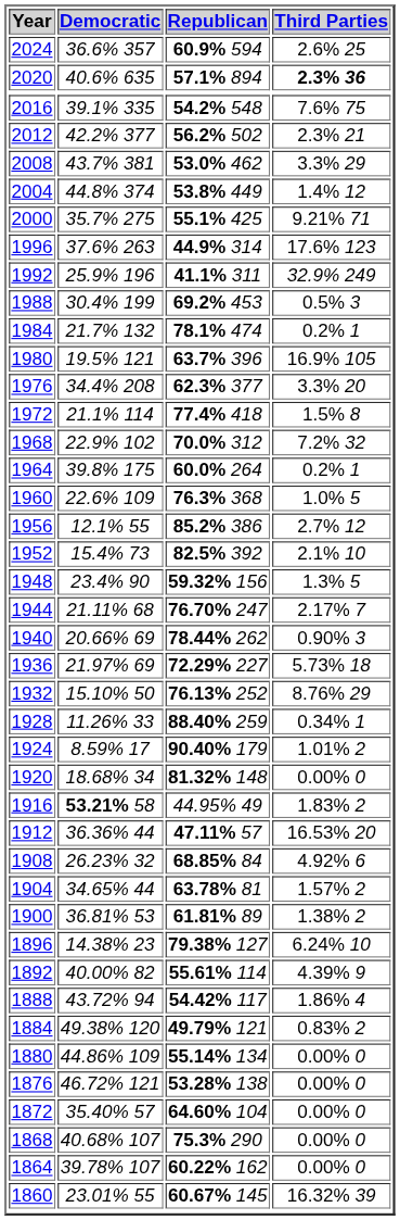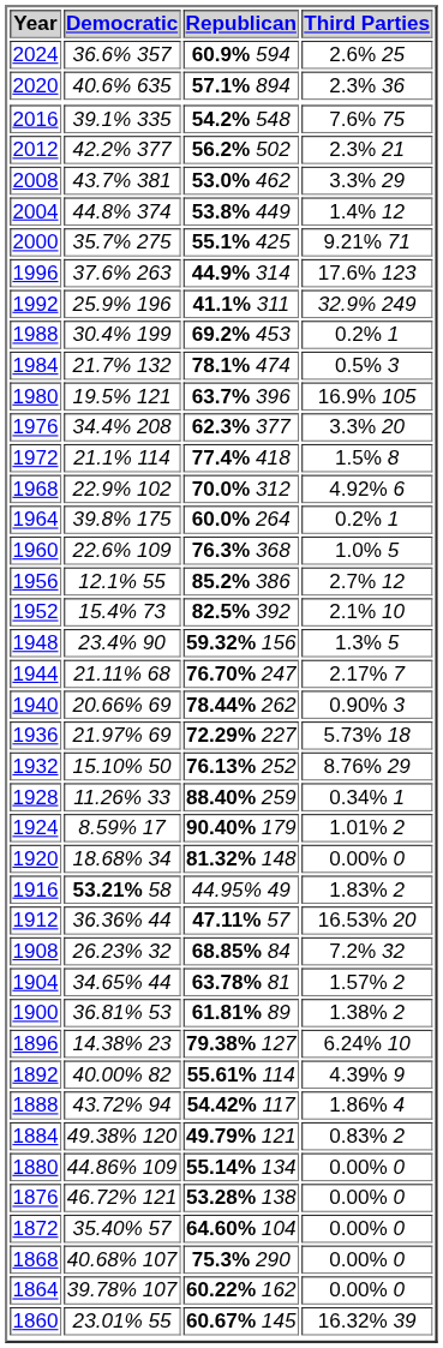 <table border = "2">
 <tr style="background:lightgrey;">
 <th>Year</th>
 <th><a href='#'>Democratic</a></th>
 <th><a href='#'>Republican</a></th>
 <th><a href='#'>Third Parties</a></th>
 </tr>
 <tr>
 <td align="center" ><a href='#'>2024</a></td>
 <td align="center" ><em>36.6%</em> <em>357</em></td>
 <td align="center" ><strong>60.9%</strong> <em>594</em></td>
 <td align="center" >2.6% <em>25</em></td>
 </tr>
 <tr>
 <td align="center" ><a href='#'>2020</a></td>
 <td align="center" ><em>40.6%</em> <em>635</em></td>
 <td align="center" ><strong>57.1%</strong> <em>894</em></td>
-<td align="center" ><strong>2.3% <em>36</em></strong></td>
+<td align="center" >2.3% <em>36</em></td>
 </tr>
 <tr>
 </tr>
 <tr>
 <td align="center" ><a href='#'>2016</a></td>
 <td align="center" ><em>39.1%</em> <em>335</em></td>
 <td align="center" ><strong>54.2%</strong> <em>548</em></td>
 <td align="center" >7.6% <em>75</em></td>
 </tr>
 <tr>
 <td align="center" ><a href='#'>2012</a></td>
 <td align="center" ><em>42.2%</em> <em>377</em></td>
 <td align="center" ><strong>56.2%</strong> <em>502</em></td>
 <td align="center" >2.3% <em>21</em></td>
 </tr>
 <tr>
 <td align="center" ><a href='#'>2008</a></td>
 <td align="center" ><em>43.7%</em> <em>381</em></td>
 <td align="center" ><strong>53.0%</strong> <em>462</em></td>
 <td align="center" >3.3% <em>29</em></td>
 </tr>
 <tr>
 <td align="center" ><a href='#'>2004</a></td>
 <td align="center" ><em>44.8%</em> <em>374</em></td>
 <td align="center" ><strong>53.8%</strong> <em>449</em></td>
 <td align="center" >1.4% <em>12</em></td>
 </tr>
 <tr>
 <td align="center" ><a href='#'>2000</a></td>
 <td align="center" ><em>35.7%</em> <em>275</em></td>
 <td align="center" ><strong>55.1%</strong> <em>425</em></td>
 <td align="center" >9.21% <em>71</em></td>
 </tr>
 <tr>
 <td align="center" ><a href='#'>1996</a></td>
 <td align="center" ><em>37.6%</em> <em>263</em></td>
 <td align="center" ><strong>44.9%</strong> <em>314</em></td>
 <td align="center" >17.6% <em>123</em></td>
 </tr>
 <tr>
 <td align="center" ><a href='#'>1992</a></td>
 <td align="center" ><em>25.9%</em> <em>196</em></td>
 <td align="center" ><strong>41.1%</strong> <em>311</em></td>
 <td align="center" ><em>32.9%</em> <em>249</em></td>
 </tr>
 <tr>
 <td align="center" ><a href='#'>1988</a></td>
 <td align="center" ><em>30.4%</em> <em>199</em></td>
 <td align="center" ><strong>69.2%</strong> <em>453</em></td>
-<td align="center" >0.5% <em>3</em></td>
+<td align="center" >0.2% <em>1</em></td>
 </tr>
 <tr>
 <td align="center" ><a href='#'>1984</a></td>
 <td align="center" ><em>21.7%</em> <em>132</em></td>
 <td align="center" ><strong>78.1%</strong> <em>474</em></td>
-<td align="center" >0.2% <em>1</em></td>
+<td align="center" >0.5% <em>3</em></td>
 </tr>
 <tr>
 <td align="center" ><a href='#'>1980</a></td>
 <td align="center" ><em>19.5%</em> <em>121</em></td>
 <td align="center" ><strong>63.7%</strong> <em>396</em></td>
 <td align="center" >16.9% <em>105</em></td>
 </tr>
 <tr>
 <td align="center" ><a href='#'>1976</a></td>
 <td align="center" ><em>34.4%</em> <em>208</em></td>
 <td align="center" ><strong>62.3%</strong> <em>377</em></td>
 <td align="center" >3.3% <em>20</em></td>
 </tr>
 <tr>
 <td align="center" ><a href='#'>1972</a></td>
 <td align="center" ><em>21.1%</em> <em>114</em></td>
 <td align="center" ><strong>77.4%</strong> <em>418</em></td>
 <td align="center" >1.5% <em>8</em></td>
 </tr>
 <tr>
 <td align="center" ><a href='#'>1968</a></td>
 <td align="center" ><em>22.9%</em> <em>102</em></td>
 <td align="center" ><strong>70.0%</strong> <em>312</em></td>
-<td align="center" >7.2% <em>32</em></td>
+<td align="center" >4.92% <em>6</em></td>
 </tr>
 <tr>
 <td align="center" ><a href='#'>1964</a></td>
 <td align="center" ><em>39.8%</em> <em>175</em></td>
 <td align="center" ><strong>60.0%</strong> <em>264</em></td>
 <td align="center" >0.2% <em>1</em></td>
 </tr>
 <tr>
 <td align="center" ><a href='#'>1960</a></td>
 <td align="center" ><em>22.6%</em> <em>109</em></td>
 <td align="center" ><strong>76.3%</strong> <em>368</em></td>
 <td align="center" >1.0% <em>5</em></td>
 </tr>
 <tr>
 <td align="center" ><a href='#'>1956</a></td>
 <td align="center" ><em>12.1%</em> <em>55</em></td>
 <td align="center" ><strong>85.2%</strong> <em>386</em></td>
 <td align="center" >2.7% <em>12</em></td>
 </tr>
 <tr>
 <td align="center" ><a href='#'>1952</a></td>
 <td align="center" ><em>15.4%</em> <em>73</em></td>
 <td align="center" ><strong>82.5%</strong> <em>392</em></td>
 <td align="center" >2.1% <em>10</em></td>
 </tr>
 <tr>
 <td align="center" ><a href='#'>1948</a></td>
 <td align="center" ><em>23.4%</em> <em>90</em></td>
 <td align="center" ><strong>59.32%</strong> <em>156</em></td>
 <td align="center" >1.3% <em>5</em></td>
 </tr>
 <tr>
 <td align="center" ><a href='#'>1944</a></td>
 <td align="center" ><em>21.11%</em> <em>68</em></td>
 <td align="center" ><strong>76.70%</strong> <em>247</em></td>
 <td align="center" >2.17% <em>7</em></td>
 </tr>
 <tr>
 <td align="center" ><a href='#'>1940</a></td>
 <td align="center" ><em>20.66%</em> <em>69</em></td>
 <td align="center" ><strong>78.44%</strong> <em>262</em></td>
 <td align="center" >0.90% <em>3</em></td>
 </tr>
 <tr>
 <td align="center" ><a href='#'>1936</a></td>
 <td align="center" ><em>21.97%</em> <em>69</em></td>
 <td align="center" ><strong>72.29%</strong> <em>227</em></td>
 <td align="center" >5.73% <em>18</em></td>
 </tr>
 <tr>
 <td align="center" ><a href='#'>1932</a></td>
 <td align="center" ><em>15.10%</em> <em>50</em></td>
 <td align="center" ><strong>76.13%</strong> <em>252</em></td>
 <td align="center" >8.76% <em>29</em></td>
 </tr>
 <tr>
 <td align="center" ><a href='#'>1928</a></td>
 <td align="center" ><em>11.26%</em> <em>33</em></td>
 <td align="center" ><strong>88.40%</strong> <em>259</em></td>
 <td align="center" >0.34% <em>1</em></td>
 </tr>
 <tr>
 <td align="center" ><a href='#'>1924</a></td>
 <td align="center" ><em>8.59%</em> <em>17</em></td>
 <td align="center" ><strong>90.40%</strong> <em>179</em></td>
 <td align="center" >1.01% <em>2</em></td>
 </tr>
 <tr>
 <td align="center" ><a href='#'>1920</a></td>
 <td align="center" ><em>18.68%</em> <em>34</em></td>
 <td align="center" ><strong>81.32%</strong> <em>148</em></td>
 <td align="center" >0.00% <em>0</em></td>
 </tr>
 <tr>
 <td align="center" ><a href='#'>1916</a></td>
 <td align="center" ><strong>53.21%</strong> <em>58</em></td>
 <td align="center" ><em>44.95%</em> <em>49</em></td>
 <td align="center" >1.83% <em>2</em></td>
 </tr>
 <tr>
 <td align="center" ><a href='#'>1912</a></td>
 <td align="center" ><em>36.36%</em> <em>44</em></td>
 <td align="center" ><strong>47.11%</strong> <em>57</em></td>
 <td align="center" >16.53% <em>20</em></td>
 </tr>
 <tr>
 <td align="center" ><a href='#'>1908</a></td>
 <td align="center" ><em>26.23%</em> <em>32</em></td>
 <td align="center" ><strong>68.85%</strong> <em>84</em></td>
-<td align="center" >4.92% <em>6</em></td>
+<td align="center" >7.2% <em>32</em></td>
 </tr>
 <tr>
 <td align="center" ><a href='#'>1904</a></td>
 <td align="center" ><em>34.65%</em> <em>44</em></td>
 <td align="center" ><strong>63.78%</strong> <em>81</em></td>
 <td align="center" >1.57% <em>2</em></td>
 </tr>
 <tr>
 <td align="center" ><a href='#'>1900</a></td>
 <td align="center" ><em>36.81%</em> <em>53</em></td>
 <td align="center" ><strong>61.81%</strong> <em>89</em></td>
 <td align="center" >1.38% <em>2</em></td>
 </tr>
 <tr>
 <td align="center" ><a href='#'>1896</a></td>
 <td align="center" ><em>14.38%</em> <em>23</em></td>
 <td align="center" ><strong>79.38%</strong> <em>127</em></td>
 <td align="center" >6.24% <em>10</em></td>
 </tr>
 <tr>
 <td align="center" ><a href='#'>1892</a></td>
 <td align="center" ><em>40.00%</em> <em>82</em></td>
 <td align="center" ><strong>55.61%</strong> <em>114</em></td>
 <td align="center" >4.39% <em>9</em></td>
 </tr>
 <tr>
 <td align="center" ><a href='#'>1888</a></td>
 <td align="center" ><em>43.72%</em> <em>94</em></td>
 <td align="center" ><strong>54.42%</strong> <em>117</em></td>
 <td align="center" >1.86% <em>4</em></td>
 </tr>
 <tr>
 <td align="center" ><a href='#'>1884</a></td>
 <td align="center" ><em>49.38%</em> <em>120</em></td>
 <td align="center" ><strong>49.79%</strong> <em>121</em></td>
 <td align="center" >0.83% <em>2</em></td>
 </tr>
 <tr>
 <td align="center" ><a href='#'>1880</a></td>
 <td align="center" ><em>44.86%</em> <em>109</em></td>
 <td align="center" ><strong>55.14%</strong> <em>134</em></td>
 <td align="center" >0.00% <em>0</em></td>
 </tr>
 <tr>
 <td align="center" ><a href='#'>1876</a></td>
 <td align="center" ><em>46.72%</em> <em>121</em></td>
 <td align="center" ><strong>53.28%</strong> <em>138</em></td>
 <td align="center" >0.00% <em>0</em></td>
 </tr>
 <tr>
 <td align="center" ><a href='#'>1872</a></td>
 <td align="center" ><em>35.40%</em> <em>57</em></td>
 <td align="center" ><strong>64.60%</strong> <em>104</em></td>
 <td align="center" >0.00% <em>0</em></td>
 </tr>
 <tr>
 <td align="center" ><a href='#'>1868</a></td>
 <td align="center" ><em>40.68%</em> <em>107</em></td>
 <td align="center" ><strong>75.3%</strong> <em>290</em></td>
 <td align="center" >0.00% <em>0</em></td>
 </tr>
 <tr>
 <td align="center" ><a href='#'>1864</a></td>
 <td align="center" ><em>39.78%</em> <em>107</em></td>
 <td align="center" ><strong>60.22%</strong> <em>162</em></td>
 <td align="center" >0.00% <em>0</em></td>
 </tr>
 <tr>
 <td align="center" ><a href='#'>1860</a></td>
 <td align="center" ><em>23.01%</em> <em>55</em></td>
 <td align="center" ><strong>60.67%</strong> <em>145</em></td>
 <td align="center" >16.32% <em>39</em></td>
 </tr>
 <tr>
 </tr>
 </table>
